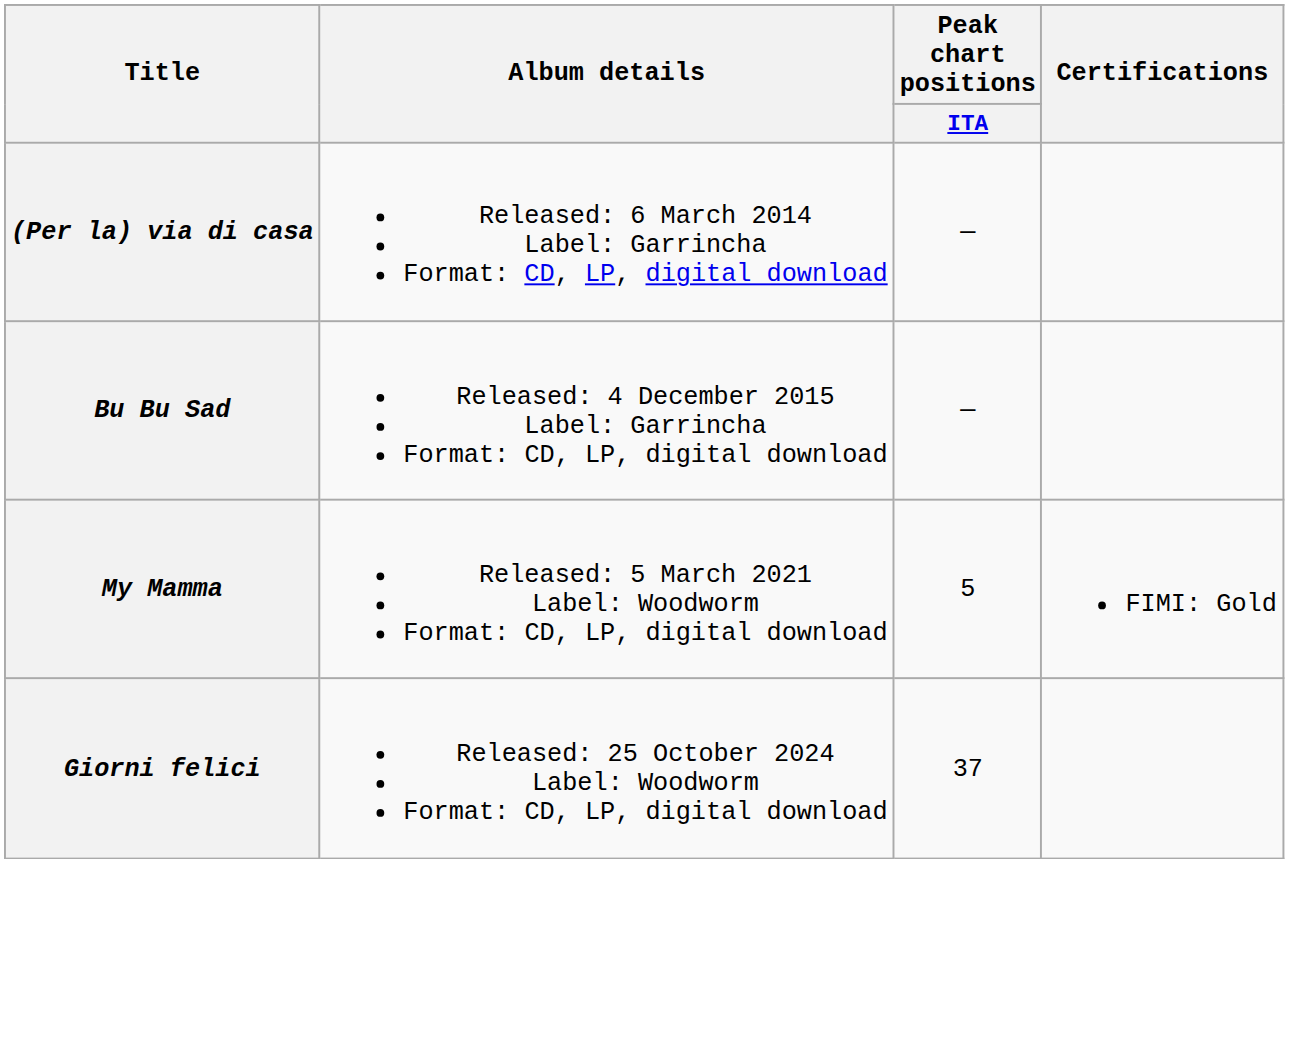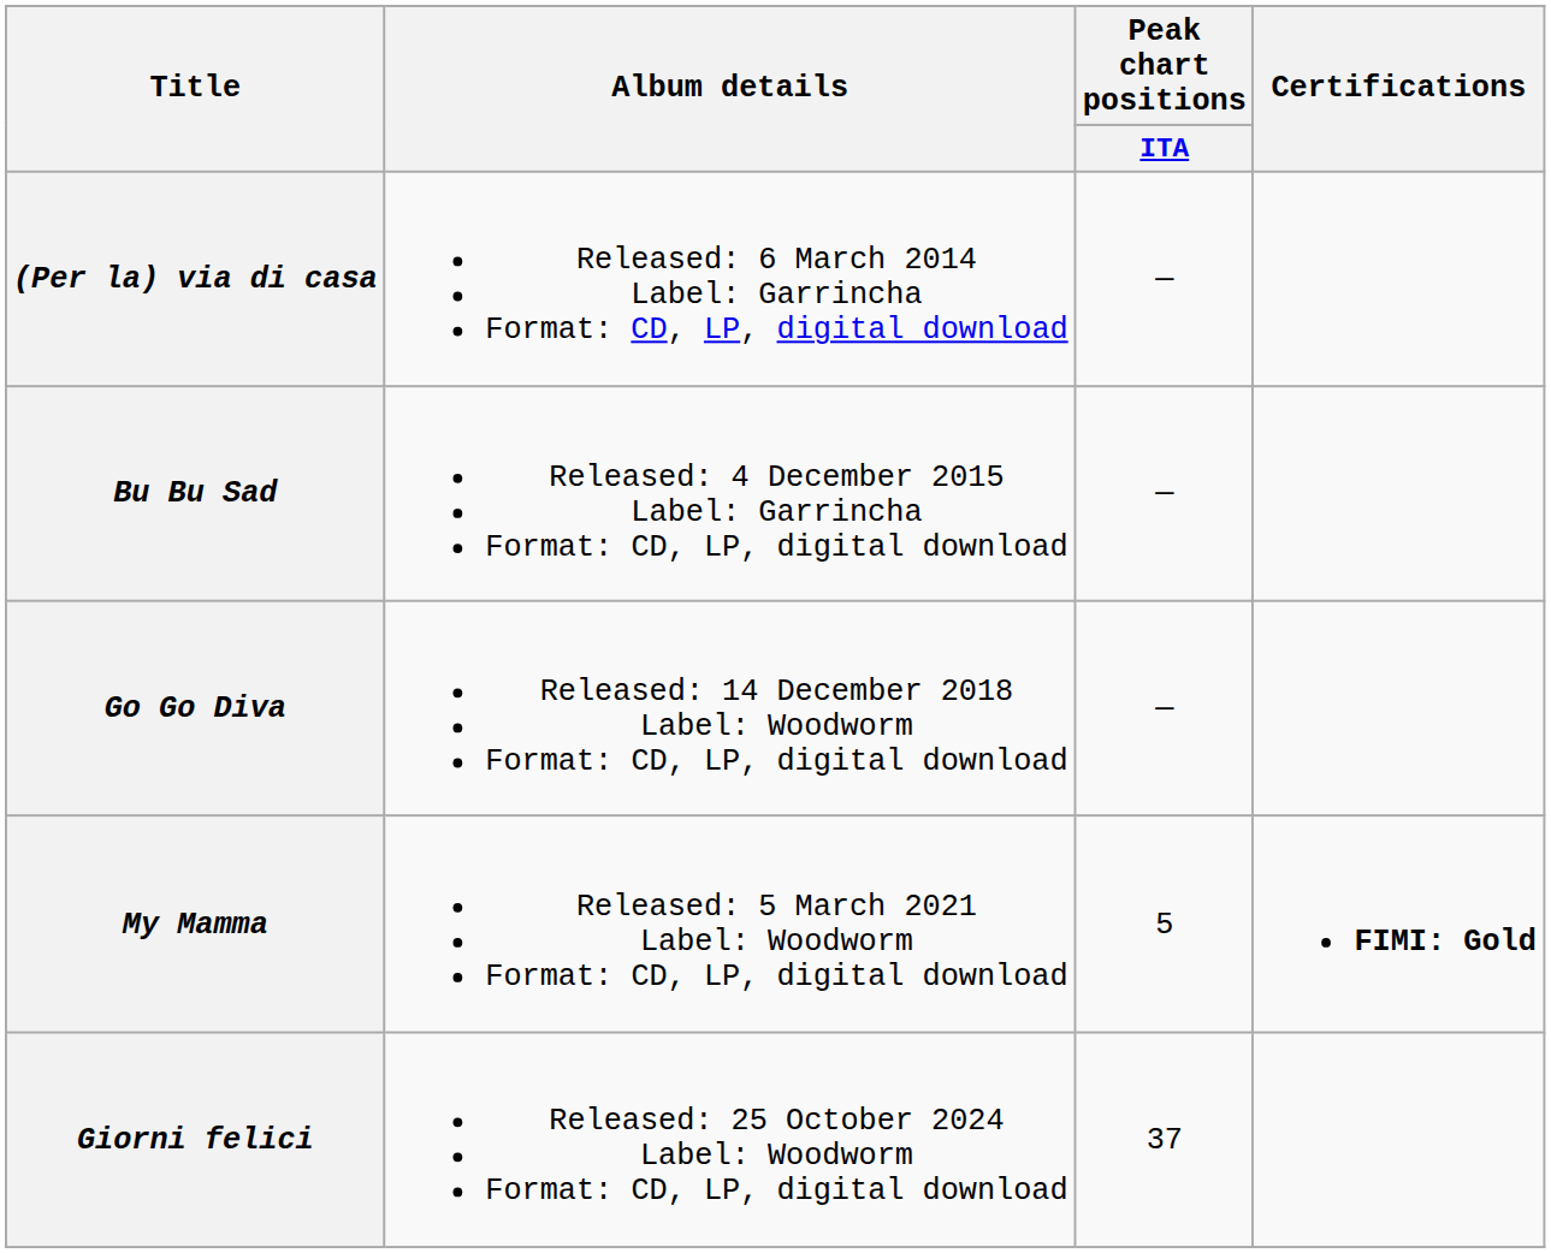 <table class="wikitable plainrowheaders" style="text-align:center;">
 <tr>
 <th scope="col" rowspan="2">Title</th>
 <th scope="col" rowspan="2">Album details</th>
 <th scope="col">Peak chart positions</th>
 <th scope="col" rowspan="2">Certifications</th>
 </tr>
 <tr>
 <th scope="col" style="width:3em;font-size:90%;"><a href='#'>ITA</a></th>
 </tr>
 <tr>
 <th scope="row"><em>(Per la) via di casa</em></th>
 <td><br><ul><li>Released: 6 March 2014</li><li>Label: Garrincha</li><li>Format: <a href='#'>CD</a>, <a href='#'>LP</a>, <a href='#'>digital download</a></li></ul></td>
 <td>—</td>
 <td></td>
 </tr>
 <tr>
 <th scope="row"><em>Bu Bu Sad</em></th>
 <td><br><ul><li>Released: 4 December 2015</li><li>Label: Garrincha</li><li>Format: CD, LP, digital download</li></ul></td>
 <td>—</td>
 <td></td>
 </tr>
 <tr>
+<th scope="row"><em>Go Go Diva</em></th>
+<td><br><ul><li>Released: 14 December 2018</li><li>Label: Woodworm</li><li>Format: CD, LP, digital download</li></ul></td>
+<td>—</td>
+<td></td>
+</tr>
+<tr>
 <th scope="row"><em>My Mamma</em></th>
 <td><br><ul><li>Released: 5 March 2021</li><li>Label: Woodworm</li><li>Format: CD, LP, digital download</li></ul></td>
 <td>5</td>
-<td><br><ul><li>FIMI: Gold</li></ul></td>
+<td><strong><br><ul><li>FIMI: Gold</li></ul></strong></td>
 </tr>
 <tr>
 <th scope="row"><em>Giorni felici</em></th>
 <td><br><ul><li>Released: 25 October 2024</li><li>Label: Woodworm</li><li>Format: CD, LP, digital download</li></ul></td>
 <td>37<br></td>
 <td></td>
 </tr>
 </table>
